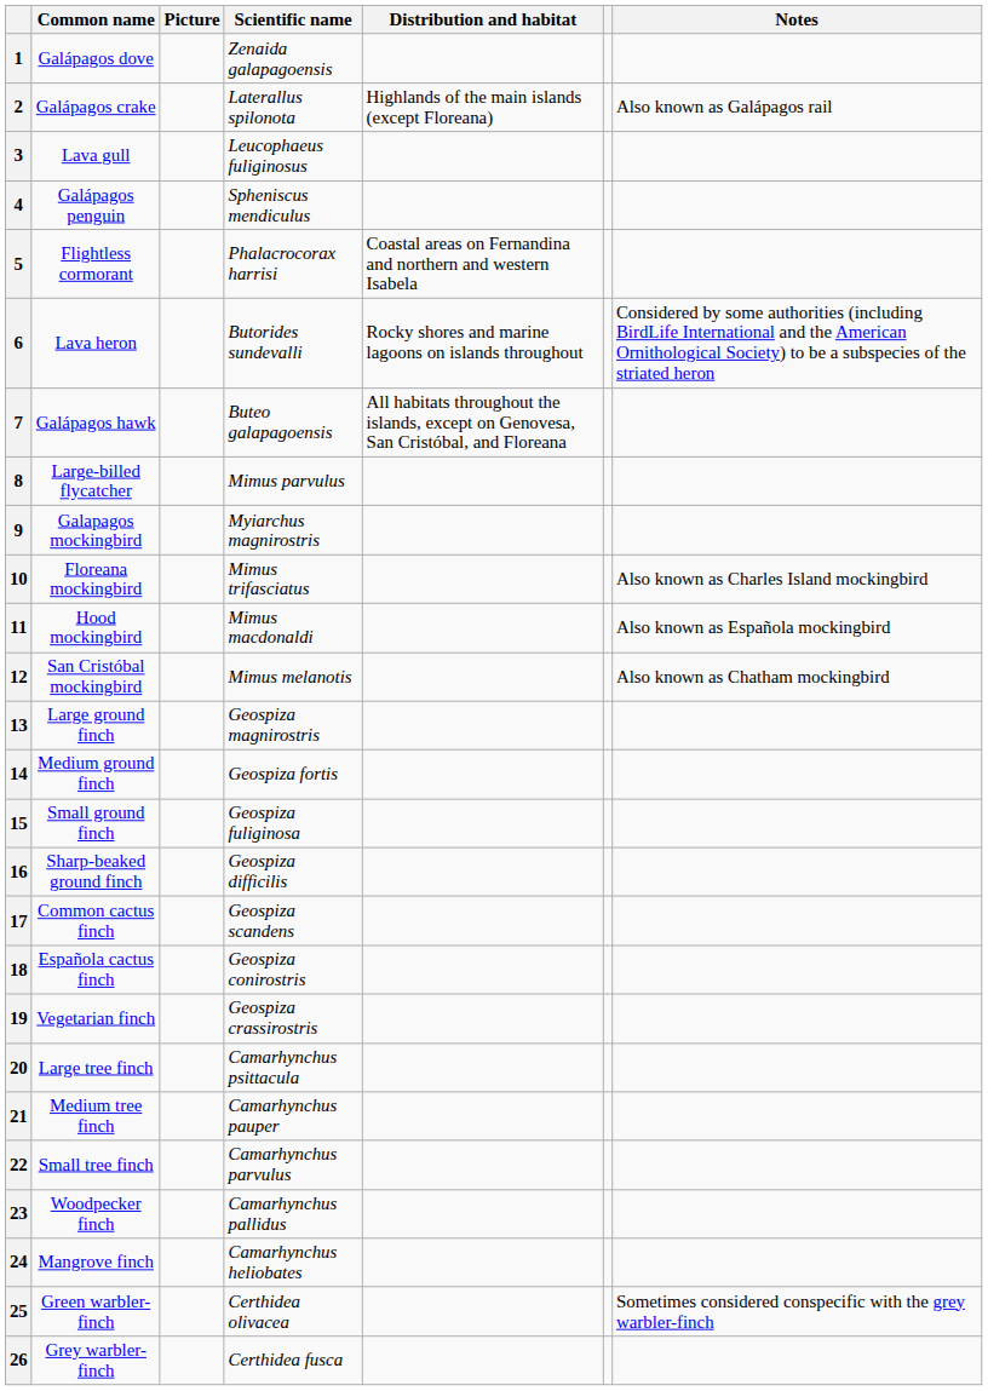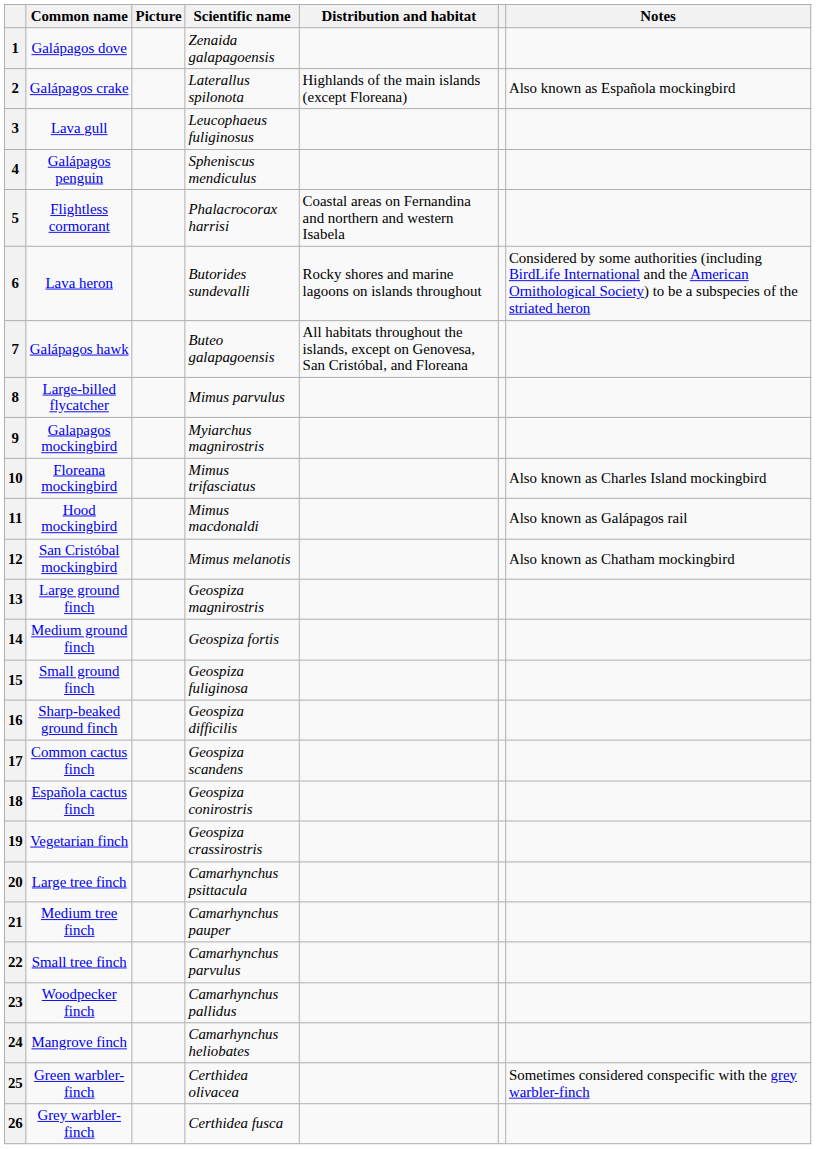 <table class="wikitable sortable plainrowheaders">
 <tr>
 <th scope="col"></th>
 <th scope="col">Common name</th>
 <th scope="col" class="unsortable">Picture</th>
 <th scope="col">Scientific name</th>
 <th scope="col">Distribution and habitat</th>
 <th scope="col"></th>
 <th scope="col">Notes</th>
 </tr>
 <tr>
 <th scope="row" style="text-align: center;">1</th>
 <td style="text-align: center;"><a href='#'>Galápagos dove</a></td>
 <td></td>
 <td><em>Zenaida galapagoensis</em></td>
 <td></td>
 <td data-sort-value=6></td>
 <td></td>
 </tr>
 <tr>
 <th scope="row" style="text-align: center;">2</th>
 <td style="text-align: center;"><a href='#'>Galápagos crake</a></td>
 <td></td>
 <td><em>Laterallus spilonota</em></td>
 <td>Highlands of the main islands (except Floreana)</td>
 <td data-sort-value=5></td>
-<td>Also known as Galápagos rail</td>
+<td>Also known as Española mockingbird</td>
 </tr>
 <tr>
 <th scope="row" style="text-align: center;">3</th>
 <td style="text-align: center;"><a href='#'>Lava gull</a></td>
 <td></td>
 <td><em>Leucophaeus fuliginosus</em></td>
 <td></td>
 <td data-sort-value=5></td>
 <td></td>
 </tr>
 <tr>
 <th scope="row" style="text-align: center;">4</th>
 <td style="text-align: center;"><a href='#'>Galápagos penguin</a></td>
 <td></td>
 <td><em>Spheniscus mendiculus</em></td>
 <td></td>
 <td data-sort-value=4></td>
 <td></td>
 </tr>
 <tr>
 <th scope="row" style="text-align: center;">5</th>
 <td style="text-align: center;"><a href='#'>Flightless cormorant</a></td>
 <td></td>
 <td><em>Phalacrocorax harrisi</em></td>
 <td>Coastal areas on Fernandina and northern and western Isabela</td>
 <td data-sort-value=5></td>
 <td></td>
 </tr>
 <tr>
 <th scope="row" style="text-align: center;">6</th>
 <td style="text-align: center;"><a href='#'>Lava heron</a></td>
 <td></td>
 <td><em>Butorides sundevalli</em></td>
 <td>Rocky shores and marine lagoons on islands throughout</td>
 <td data-sort-value=7></td>
 <td>Considered by some authorities (including <a href='#'>BirdLife International</a> and the <a href='#'>American Ornithological Society</a>) to be a subspecies of the <a href='#'>striated heron</a> </td>
 </tr>
 <tr>
 <th scope="row" style="text-align: center;">7</th>
 <td style="text-align: center;"><a href='#'>Galápagos hawk</a></td>
 <td></td>
 <td><em>Buteo galapagoensis</em></td>
 <td>All habitats throughout the islands, except on Genovesa, San Cristóbal, and Floreana</td>
 <td data-sort-value=5></td>
 <td></td>
 </tr>
 <tr>
 <th scope="row" style="text-align: center;">8</th>
 <td style="text-align: center;"><a href='#'>Large-billed flycatcher</a></td>
 <td></td>
 <td><em>Mimus parvulus</em></td>
 <td></td>
 <td data-sort-value=7></td>
 <td></td>
 </tr>
 <tr>
 <th scope="row" style="text-align: center;">9</th>
 <td style="text-align: center;"><a href='#'>Galapagos mockingbird</a></td>
 <td></td>
 <td><em>Myiarchus magnirostris</em></td>
 <td></td>
 <td data-sort-value=7></td>
 <td></td>
 </tr>
 <tr>
 <th scope="row" style="text-align: center;">10</th>
 <td style="text-align: center;"><a href='#'>Floreana mockingbird</a></td>
 <td></td>
 <td><em>Mimus trifasciatus</em></td>
 <td></td>
 <td data-sort-value=4></td>
 <td>Also known as Charles Island mockingbird</td>
 </tr>
 <tr>
 <th scope="row" style="text-align: center;">11</th>
 <td style="text-align: center;"><a href='#'>Hood mockingbird</a></td>
 <td></td>
 <td><em>Mimus macdonaldi</em></td>
 <td></td>
 <td data-sort-value=5></td>
-<td>Also known as Española mockingbird</td>
+<td>Also known as Galápagos rail</td>
 </tr>
 <tr>
 <th scope="row" style="text-align: center;">12</th>
 <td style="text-align: center;"><a href='#'>San Cristóbal mockingbird</a></td>
 <td></td>
 <td><em>Mimus melanotis</em></td>
 <td></td>
 <td data-sort-value=6></td>
 <td>Also known as Chatham mockingbird</td>
 </tr>
 <tr>
 <th scope="row" style="text-align: center;">13</th>
 <td style="text-align: center;"><a href='#'>Large ground finch</a></td>
 <td></td>
 <td><em>Geospiza magnirostris</em></td>
 <td></td>
 <td data-sort-value=7></td>
 <td></td>
 </tr>
 <tr>
 <th scope="row" style="text-align: center;">14</th>
 <td style="text-align: center;"><a href='#'>Medium ground finch</a></td>
 <td></td>
 <td><em>Geospiza fortis</em></td>
 <td></td>
 <td data-sort-value=7></td>
 <td></td>
 </tr>
 <tr>
 <th scope="row" style="text-align: center;">15</th>
 <td style="text-align: center;"><a href='#'>Small ground finch</a></td>
 <td></td>
 <td><em>Geospiza fuliginosa</em></td>
 <td></td>
 <td data-sort-value=7></td>
 <td></td>
 </tr>
 <tr>
 <th scope="row" style="text-align: center;">16</th>
 <td style="text-align: center;"><a href='#'>Sharp-beaked ground finch</a></td>
 <td></td>
 <td><em>Geospiza difficilis</em></td>
 <td></td>
 <td data-sort-value=7></td>
 <td></td>
 </tr>
 <tr>
 <th scope="row" style="text-align: center;">17</th>
 <td style="text-align: center;"><a href='#'>Common cactus finch</a></td>
 <td></td>
 <td><em>Geospiza scandens</em></td>
 <td></td>
 <td data-sort-value=7></td>
 <td></td>
 </tr>
 <tr>
 <th scope="row" style="text-align: center;">18</th>
 <td style="text-align: center;"><a href='#'>Española cactus finch</a></td>
 <td></td>
 <td><em>Geospiza conirostris</em></td>
 <td></td>
 <td data-sort-value=5></td>
 <td></td>
 </tr>
 <tr>
 <th scope="row" style="text-align: center;">19</th>
 <td style="text-align: center;"><a href='#'>Vegetarian finch</a></td>
 <td></td>
 <td><em>Geospiza crassirostris</em></td>
 <td></td>
 <td data-sort-value=7></td>
 <td></td>
 </tr>
 <tr>
 <th scope="row" style="text-align: center;">20</th>
 <td style="text-align: center;"><a href='#'>Large tree finch</a></td>
 <td></td>
 <td><em>Camarhynchus psittacula</em></td>
 <td></td>
 <td data-sort-value=5></td>
 <td></td>
 </tr>
 <tr>
 <th scope="row" style="text-align: center;">21</th>
 <td style="text-align: center;"><a href='#'>Medium tree finch</a></td>
 <td></td>
 <td><em>Camarhynchus pauper</em></td>
 <td></td>
 <td data-sort-value=3></td>
 <td></td>
 </tr>
 <tr>
 <th scope="row" style="text-align: center;">22</th>
 <td style="text-align: center;"><a href='#'>Small tree finch</a></td>
 <td></td>
 <td><em>Camarhynchus parvulus</em></td>
 <td></td>
 <td data-sort-value=7></td>
 <td></td>
 </tr>
 <tr>
 <th scope="row" style="text-align: center;">23</th>
 <td style="text-align: center;"><a href='#'>Woodpecker finch</a></td>
 <td></td>
 <td><em>Camarhynchus pallidus</em></td>
 <td></td>
 <td data-sort-value=5></td>
 <td></td>
 </tr>
 <tr>
 <th scope="row" style="text-align: center;">24</th>
 <td style="text-align: center;"><a href='#'>Mangrove finch</a></td>
 <td></td>
 <td><em>Camarhynchus heliobates</em></td>
 <td></td>
 <td data-sort-value=3></td>
 <td></td>
 </tr>
 <tr>
 <th scope="row" style="text-align: center;">25</th>
 <td style="text-align: center;"><a href='#'>Green warbler-finch</a></td>
 <td></td>
 <td><em>Certhidea olivacea</em></td>
 <td></td>
 <td data-sort-value=5></td>
 <td>Sometimes considered conspecific with the <a href='#'>grey warbler-finch</a></td>
 </tr>
 <tr>
 <th scope="row" style="text-align: center;">26</th>
 <td style="text-align: center;"><a href='#'>Grey warbler-finch</a></td>
 <td></td>
 <td><em>Certhidea fusca</em></td>
 <td></td>
 <td data-sort-value=7></td>
 <td></td>
 </tr>
 </table>
